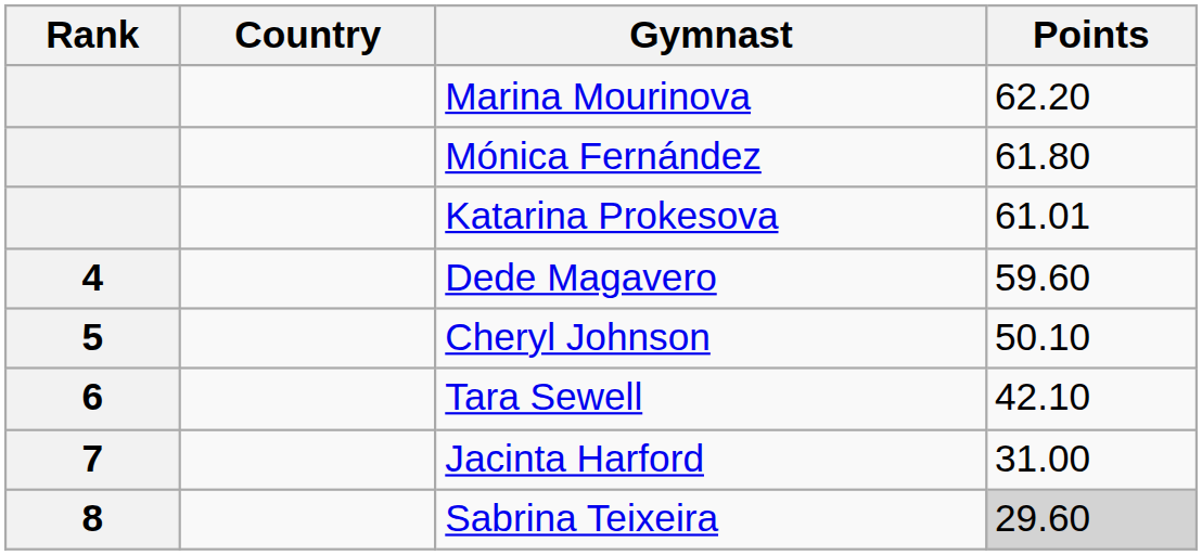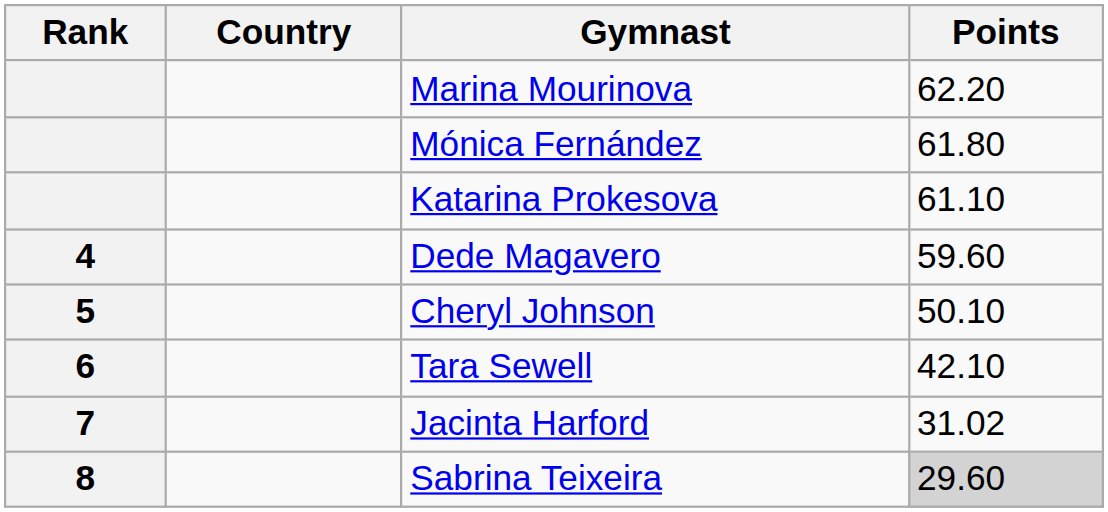 <table class="wikitable" width=500>
 <tr bgcolor="#efefef">
 <th>Rank</th>
 <th>Country</th>
 <th>Gymnast</th>
 <th>Points</th>
 </tr>
 <tr>
 <th></th>
 <td></td>
 <td><a href='#'>Marina Mourinova</a></td>
 <td>62.20</td>
 </tr>
 <tr>
 <th></th>
 <td></td>
 <td><a href='#'>Mónica Fernández</a></td>
 <td>61.80</td>
 </tr>
 <tr>
 <th></th>
 <td></td>
 <td><a href='#'>Katarina Prokesova</a></td>
-<td>61.01</td>
+<td>61.10</td>
 </tr>
 <tr>
 <th>4</th>
 <td></td>
 <td><a href='#'>Dede Magavero</a></td>
 <td>59.60</td>
 </tr>
 <tr>
 <th>5</th>
 <td></td>
 <td><a href='#'>Cheryl Johnson</a></td>
 <td>50.10</td>
 </tr>
 <tr>
 <th>6</th>
 <td></td>
 <td><a href='#'>Tara Sewell</a></td>
 <td>42.10</td>
 </tr>
 <tr>
 <th>7</th>
 <td></td>
 <td><a href='#'>Jacinta Harford</a></td>
-<td>31.00</td>
+<td>31.02</td>
 </tr>
 <tr>
 <th>8</th>
 <td></td>
 <td><a href='#'>Sabrina Teixeira</a></td>
 <td style="background: lightgrey;">29.60</td>
 </tr>
 </table>
